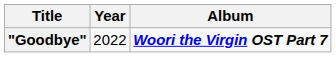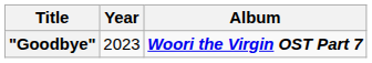 <table class="wikitable plainrowheaders" style="text-align:center">
 <tr>
 <th scope="col">Title</th>
 <th scope="col">Year</th>
 <th>Album</th>
 </tr>
 <tr>
 <th scope="row">"Goodbye"</th>
-<td>2022</td>
+<td>2023</td>
 <td><strong><em><a href='#'>Woori the Virgin</a> OST Part 7</em></strong></td>
 </tr>
 </table>
